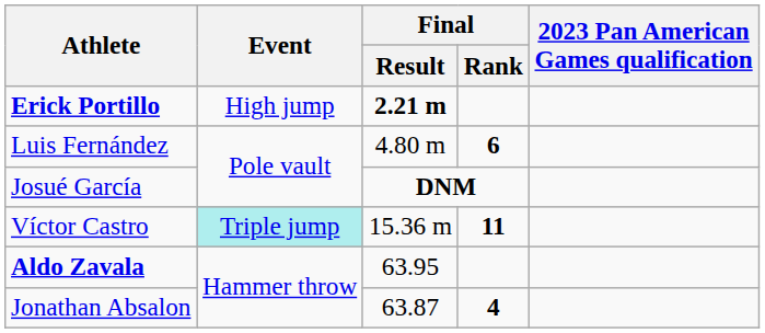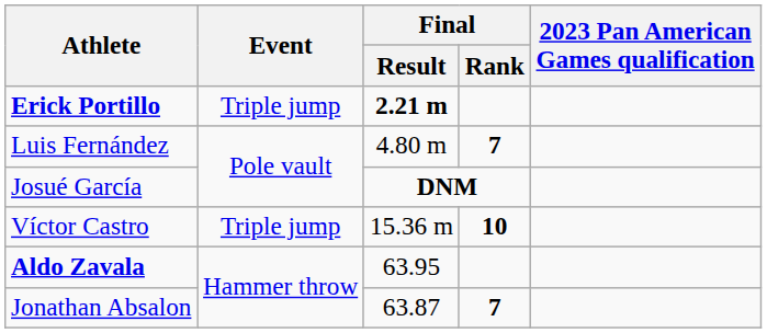 <table class="wikitable">
 <tr>
 <th rowspan="2">Athlete</th>
 <th rowspan="2">Event</th>
 <th colspan="2">Final</th>
 <th rowspan="2"><a href='#'>2023 Pan American <br> Games qualification</a></th>
 </tr>
 <tr>
 <th>Result</th>
 <th>Rank</th>
 </tr>
 <tr align="center">
 <td align="left"><strong><a href='#'>Erick Portillo</a></strong></td>
-<td><a href='#'>High jump</a></td>
+<td><a href='#'>Triple jump</a></td>
 <td><strong>2.21 m</strong></td>
 <td></td>
 <td></td>
 </tr>
 <tr align="center">
 <td align="left"><a href='#'>Luis Fernández</a></td>
 <td rowspan="2"><a href='#'>Pole vault</a></td>
 <td>4.80 m</td>
-<td><strong>6</strong></td>
+<td><strong>7</strong></td>
 <td></td>
 </tr>
 <tr align="center">
 <td align="left"><a href='#'>Josué García</a></td>
 <td colspan="2"><strong>DNM</strong></td>
 <td></td>
 </tr>
 <tr align="center">
 <td align="left"><a href='#'>Víctor Castro</a></td>
-<td style="background: paleturquoise;"><a href='#'>Triple jump</a></td>
+<td><a href='#'>Triple jump</a></td>
 <td>15.36 m</td>
-<td><strong>11</strong></td>
+<td><strong>10</strong></td>
 <td></td>
 </tr>
 <tr align="center">
 <td align="left"><strong><a href='#'>Aldo Zavala</a></strong></td>
 <td rowspan="2"><a href='#'>Hammer throw</a></td>
 <td>63.95</td>
 <td></td>
 <td></td>
 </tr>
 <tr align="center">
 <td align="left"><a href='#'>Jonathan Absalon</a></td>
 <td>63.87</td>
-<td><strong>4</strong></td>
+<td><strong>7</strong></td>
 <td></td>
 </tr>
 </table>
